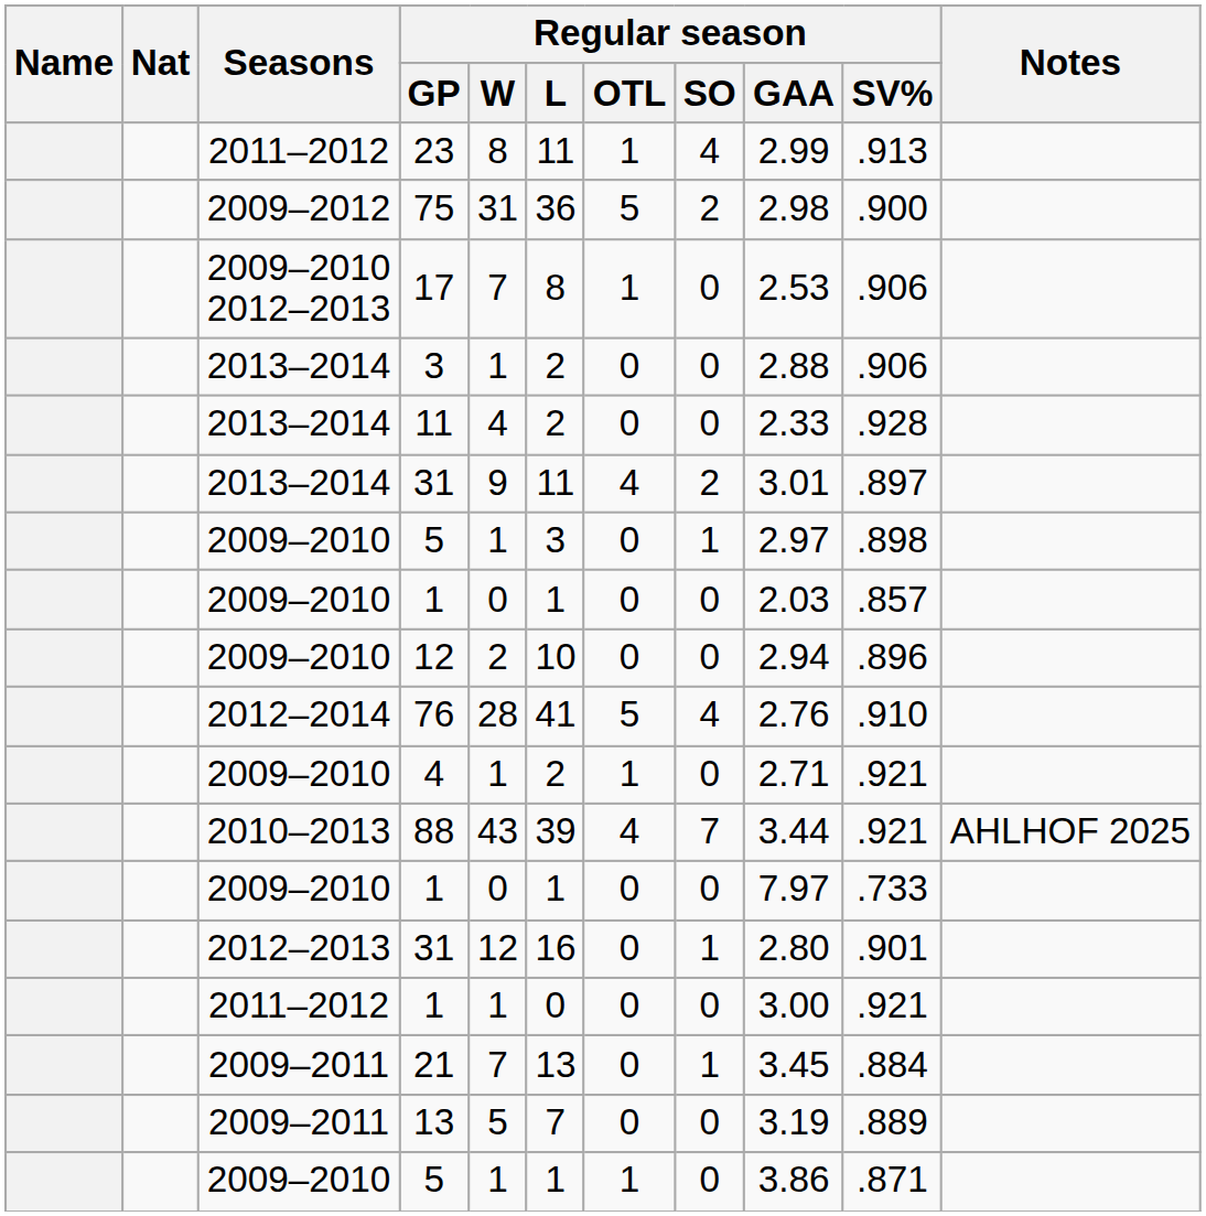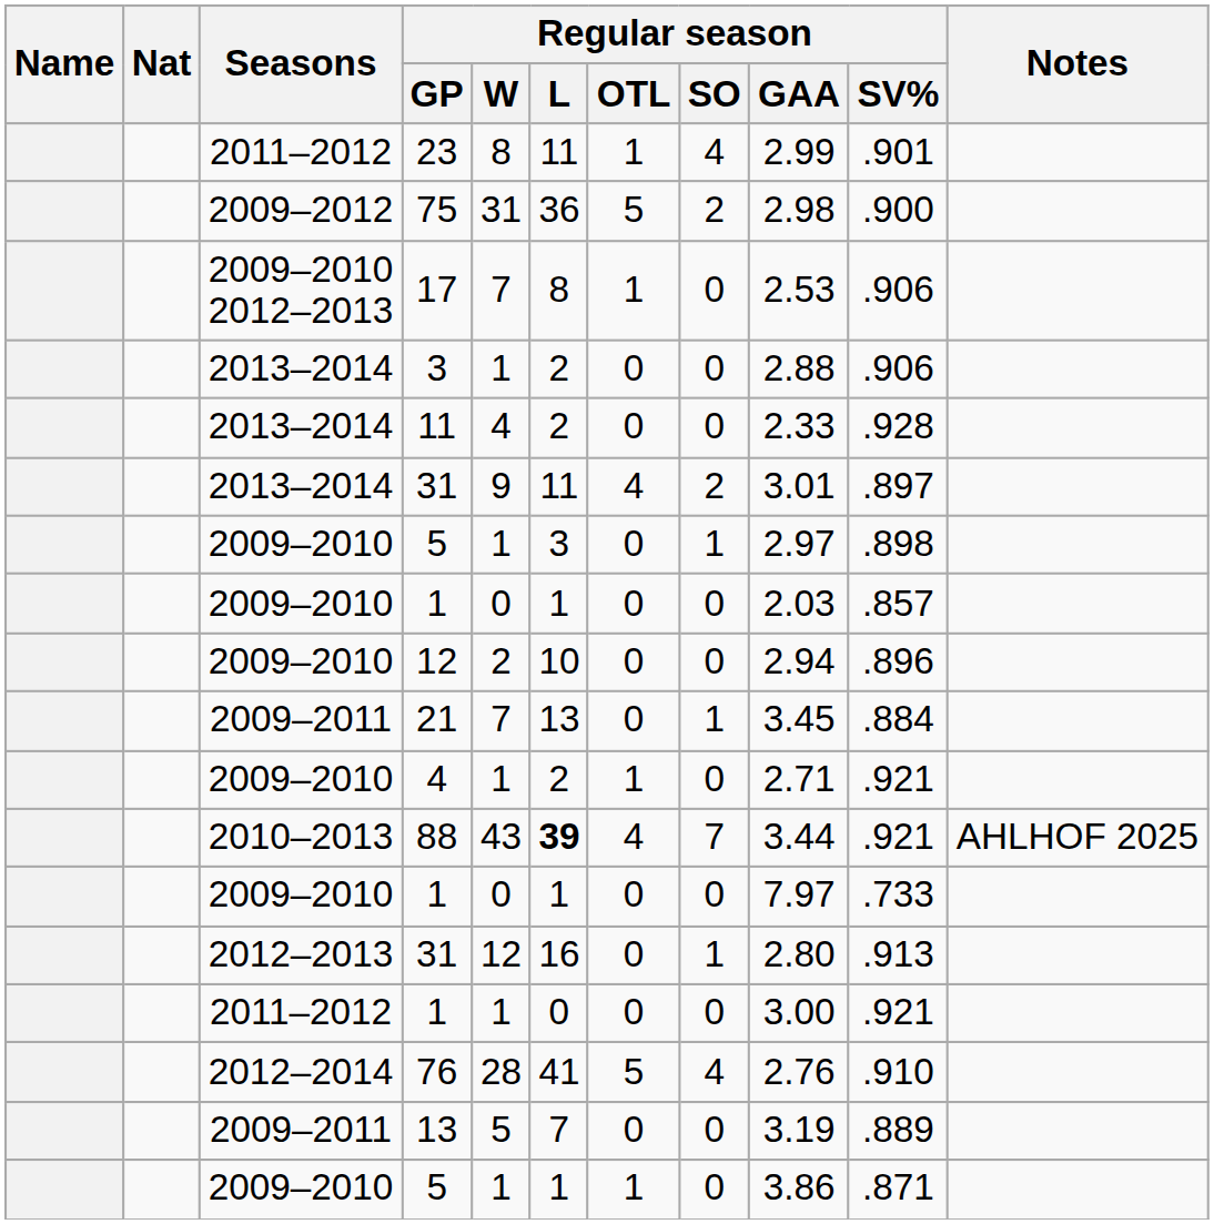 <table class="wikitable sortable plainrowheaders" style="text-align:center;">
 <tr>
 <th scope="col" rowspan="2">Name</th>
 <th scope="col" rowspan="2">Nat</th>
 <th scope="col" rowspan="2">Seasons</th>
 <th scope=colgroup colspan="7">Regular season</th>
 <th scope="col" class="unsortable" rowspan="2">Notes</th>
 </tr>
 <tr>
 <th scope="col" data-sort-type="number">GP</th>
 <th scope="col" data-sort-type="number">W</th>
 <th scope="col" data-sort-type="number">L</th>
 <th scope="col" data-sort-type="number">OTL</th>
 <th scope="col" data-sort-type="number">SO</th>
 <th scope="col" data-sort-type="number">GAA</th>
 <th scope="col" data-sort-type="number">SV%</th>
 </tr>
 <tr>
 <th scope="row"></th>
 <td></td>
 <td>2011–2012</td>
 <td>23</td>
 <td>8</td>
 <td>11</td>
 <td>1</td>
 <td>4</td>
 <td>2.99</td>
-<td>.913</td>
+<td>.901</td>
 <td></td>
 </tr>
 <tr>
 <th scope="row"></th>
 <td></td>
 <td>2009–2012</td>
 <td>75</td>
 <td>31</td>
 <td>36</td>
 <td>5</td>
 <td>2</td>
 <td>2.98</td>
 <td>.900</td>
 <td></td>
 </tr>
 <tr>
 <th scope="row"></th>
 <td></td>
 <td>2009–2010<br>2012–2013</td>
 <td>17</td>
 <td>7</td>
 <td>8</td>
 <td>1</td>
 <td>0</td>
 <td>2.53</td>
 <td>.906</td>
 <td></td>
 </tr>
 <tr>
 <th scope="row"></th>
 <td></td>
 <td>2013–2014</td>
 <td>3</td>
 <td>1</td>
 <td>2</td>
 <td>0</td>
 <td>0</td>
 <td>2.88</td>
 <td>.906</td>
 <td></td>
 </tr>
 <tr>
 <th scope="row"></th>
 <td></td>
 <td>2013–2014</td>
 <td>11</td>
 <td>4</td>
 <td>2</td>
 <td>0</td>
 <td>0</td>
 <td>2.33</td>
 <td>.928</td>
 <td></td>
 </tr>
 <tr>
 <th scope="row"></th>
 <td></td>
 <td>2013–2014</td>
 <td>31</td>
 <td>9</td>
 <td>11</td>
 <td>4</td>
 <td>2</td>
 <td>3.01</td>
 <td>.897</td>
 <td></td>
 </tr>
 <tr>
 <th scope="row"></th>
 <td></td>
 <td>2009–2010</td>
 <td>5</td>
 <td>1</td>
 <td>3</td>
 <td>0</td>
 <td>1</td>
 <td>2.97</td>
 <td>.898</td>
 <td></td>
 </tr>
 <tr>
 <th scope="row"></th>
 <td></td>
 <td>2009–2010</td>
 <td>1</td>
 <td>0</td>
 <td>1</td>
 <td>0</td>
 <td>0</td>
 <td>2.03</td>
 <td>.857</td>
 <td></td>
 </tr>
 <tr>
 <th scope="row"></th>
 <td></td>
 <td>2009–2010</td>
 <td>12</td>
 <td>2</td>
 <td>10</td>
 <td>0</td>
 <td>0</td>
 <td>2.94</td>
 <td>.896</td>
 <td></td>
 </tr>
 <tr>
 <th scope="row"></th>
 <td></td>
-<td>2012–2014</td>
-<td>76</td>
-<td>28</td>
-<td>41</td>
-<td>5</td>
-<td>4</td>
-<td>2.76</td>
-<td>.910</td>
+<td>2009–2011</td>
+<td>21</td>
+<td>7</td>
+<td>13</td>
+<td>0</td>
+<td>1</td>
+<td>3.45</td>
+<td>.884</td>
 <td></td>
 </tr>
 <tr>
 <th scope="row"></th>
 <td></td>
 <td>2009–2010</td>
 <td>4</td>
 <td>1</td>
 <td>2</td>
 <td>1</td>
 <td>0</td>
 <td>2.71</td>
 <td>.921</td>
 <td></td>
 </tr>
 <tr>
 <th scope="row"></th>
 <td></td>
 <td>2010–2013</td>
 <td>88</td>
 <td>43</td>
-<td>39</td>
+<td><strong>39</strong></td>
 <td>4</td>
 <td>7</td>
 <td>3.44</td>
 <td>.921</td>
 <td align="left">AHLHOF 2025</td>
 </tr>
 <tr>
 <th scope="row"></th>
 <td></td>
 <td>2009–2010</td>
 <td>1</td>
 <td>0</td>
 <td>1</td>
 <td>0</td>
 <td>0</td>
 <td>7.97</td>
 <td>.733</td>
 <td></td>
 </tr>
 <tr>
 <th scope="row"></th>
 <td></td>
 <td>2012–2013</td>
 <td>31</td>
 <td>12</td>
 <td>16</td>
 <td>0</td>
 <td>1</td>
 <td>2.80</td>
-<td>.901</td>
+<td>.913</td>
 <td></td>
 </tr>
 <tr>
 <th scope="row"></th>
 <td></td>
 <td>2011–2012</td>
 <td>1</td>
 <td>1</td>
 <td>0</td>
 <td>0</td>
 <td>0</td>
 <td>3.00</td>
 <td>.921</td>
 <td></td>
 </tr>
 <tr>
 <th scope="row"></th>
 <td></td>
-<td>2009–2011</td>
-<td>21</td>
-<td>7</td>
-<td>13</td>
-<td>0</td>
-<td>1</td>
-<td>3.45</td>
-<td>.884</td>
+<td>2012–2014</td>
+<td>76</td>
+<td>28</td>
+<td>41</td>
+<td>5</td>
+<td>4</td>
+<td>2.76</td>
+<td>.910</td>
 <td></td>
 </tr>
 <tr>
 <th scope="row"></th>
 <td></td>
 <td>2009–2011</td>
 <td>13</td>
 <td>5</td>
 <td>7</td>
 <td>0</td>
 <td>0</td>
 <td>3.19</td>
 <td>.889</td>
 <td></td>
 </tr>
 <tr>
 <th scope="row"></th>
 <td></td>
 <td>2009–2010</td>
 <td>5</td>
 <td>1</td>
 <td>1</td>
 <td>1</td>
 <td>0</td>
 <td>3.86</td>
 <td>.871</td>
 <td></td>
 </tr>
 </table>
